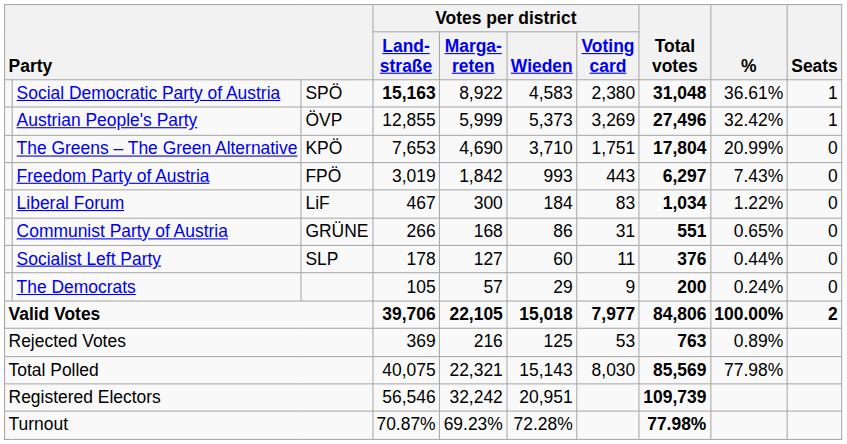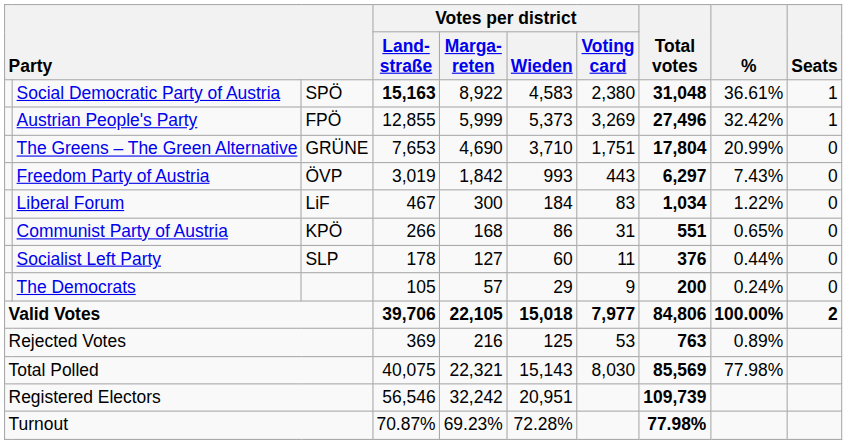 <table class="wikitable" border="1" style="text-align:right;">
 <tr>
 <th style="text-align:left;" valign=bottom rowspan=2 colspan=3>Party</th>
 <th colspan=4>Votes per district</th>
 <th align=center valign=bottom rowspan=2 width="50">Total<br>votes</th>
 <th align=center valign=bottom rowspan=2 width="50">%</th>
 <th align=center valign=bottom rowspan=2>Seats</th>
 </tr>
 <tr>
 <th align=center valign=bottom width="50"><a href='#'>Land-<br>straße</a></th>
 <th align=center valign=bottom width="50"><a href='#'>Marga-<br>reten</a></th>
 <th align=center valign=bottom width="50"><a href='#'>Wieden</a></th>
 <th align=center valign=bottom width="50"><a href='#'>Voting<br>card</a></th>
 </tr>
 <tr>
 <td></td>
 <td align=left><a href='#'>Social Democratic Party of Austria</a></td>
 <td align=left>SPÖ</td>
 <td><strong>15,163</strong></td>
 <td>8,922</td>
 <td>4,583</td>
 <td>2,380</td>
 <td><strong>31,048</strong></td>
 <td>36.61%</td>
 <td>1</td>
 </tr>
 <tr>
 <td></td>
 <td align=left><a href='#'>Austrian People's Party</a></td>
-<td align=left>ÖVP</td>
+<td align=left>FPÖ</td>
 <td>12,855</td>
 <td>5,999</td>
 <td>5,373</td>
 <td>3,269</td>
 <td><strong>27,496</strong></td>
 <td>32.42%</td>
 <td>1</td>
 </tr>
 <tr>
 <td></td>
 <td align=left style="white-space: nowrap;"><a href='#'>The Greens – The Green Alternative</a></td>
-<td align=left>KPÖ</td>
+<td align=left>GRÜNE</td>
 <td>7,653</td>
 <td>4,690</td>
 <td>3,710</td>
 <td>1,751</td>
 <td><strong>17,804</strong></td>
 <td>20.99%</td>
 <td>0</td>
 </tr>
 <tr>
 <td></td>
 <td align=left><a href='#'>Freedom Party of Austria</a></td>
-<td align=left>FPÖ</td>
+<td align=left>ÖVP</td>
 <td>3,019</td>
 <td>1,842</td>
 <td>993</td>
 <td>443</td>
 <td><strong>6,297</strong></td>
 <td>7.43%</td>
 <td>0</td>
 </tr>
 <tr>
 <td></td>
 <td align=left><a href='#'>Liberal Forum</a></td>
 <td align=left>LiF</td>
 <td>467</td>
 <td>300</td>
 <td>184</td>
 <td>83</td>
 <td><strong>1,034</strong></td>
 <td>1.22%</td>
 <td>0</td>
 </tr>
 <tr>
 <td></td>
 <td align=left><a href='#'>Communist Party of Austria</a></td>
-<td align=left>GRÜNE</td>
+<td align=left>KPÖ</td>
 <td>266</td>
 <td>168</td>
 <td>86</td>
 <td>31</td>
 <td><strong>551</strong></td>
 <td>0.65%</td>
 <td>0</td>
 </tr>
 <tr>
 <td></td>
 <td align=left><a href='#'>Socialist Left Party</a></td>
 <td align=left>SLP</td>
 <td>178</td>
 <td>127</td>
 <td>60</td>
 <td>11</td>
 <td><strong>376</strong></td>
 <td>0.44%</td>
 <td>0</td>
 </tr>
 <tr>
 <td></td>
 <td align=left><a href='#'>The Democrats</a></td>
 <td align=left></td>
 <td>105</td>
 <td>57</td>
 <td>29</td>
 <td>9</td>
 <td><strong>200</strong></td>
 <td>0.24%</td>
 <td>0</td>
 </tr>
 <tr style="font-weight:bold">
 <td align=left colspan=3>Valid Votes</td>
 <td>39,706</td>
 <td>22,105</td>
 <td>15,018</td>
 <td>7,977</td>
 <td>84,806</td>
 <td>100.00%</td>
 <td>2</td>
 </tr>
 <tr>
 <td align=left colspan=3>Rejected Votes</td>
 <td>369</td>
 <td>216</td>
 <td>125</td>
 <td>53</td>
 <td><strong>763</strong></td>
 <td>0.89%</td>
 <td></td>
 </tr>
 <tr>
 <td align=left colspan=3>Total Polled</td>
 <td>40,075</td>
 <td>22,321</td>
 <td>15,143</td>
 <td>8,030</td>
 <td><strong>85,569</strong></td>
 <td>77.98%</td>
 <td></td>
 </tr>
 <tr>
 <td align=left colspan=3>Registered Electors</td>
 <td>56,546</td>
 <td>32,242</td>
 <td>20,951</td>
 <td></td>
 <td><strong>109,739</strong></td>
 <td></td>
 <td></td>
 </tr>
 <tr>
 <td align=left colspan=3>Turnout</td>
 <td>70.87%</td>
 <td>69.23%</td>
 <td>72.28%</td>
 <td></td>
 <td><strong>77.98%</strong></td>
 <td></td>
 <td></td>
 </tr>
 </table>
